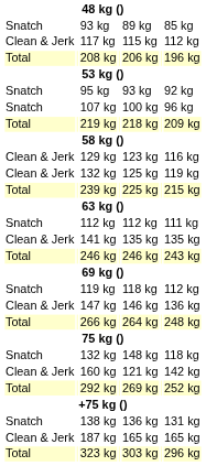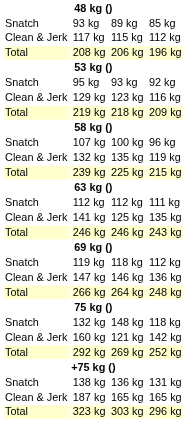 <table>
 <tr>
 <th colspan=7>48 kg ()</th>
 </tr>
 <tr>
 <td>Snatch</td>
 <td></td>
 <td>93 kg</td>
 <td></td>
 <td>89 kg</td>
 <td></td>
 <td>85 kg</td>
 </tr>
 <tr>
 <td>Clean & Jerk</td>
 <td></td>
 <td>117 kg</td>
 <td></td>
 <td>115 kg</td>
 <td></td>
 <td>112 kg</td>
 </tr>
 <tr bgcolor=ffffcc>
 <td>Total</td>
 <td></td>
 <td>208 kg</td>
 <td></td>
 <td>206 kg</td>
 <td></td>
 <td>196 kg</td>
 </tr>
 <tr>
 <th colspan=7>53 kg ()</th>
 </tr>
 <tr>
 <td>Snatch</td>
 <td></td>
 <td>95 kg</td>
 <td></td>
 <td>93 kg</td>
 <td></td>
 <td>92 kg</td>
 </tr>
 <tr>
-<td>Snatch</td>
+<td>Clean & Jerk</td>
 <td></td>
-<td>107 kg</td>
+<td>129 kg</td>
 <td></td>
-<td>100 kg</td>
+<td>123 kg</td>
 <td></td>
-<td>96 kg</td>
+<td>116 kg</td>
 </tr>
 <tr bgcolor=ffffcc>
 <td>Total</td>
 <td></td>
 <td>219 kg</td>
 <td></td>
 <td>218 kg</td>
 <td></td>
 <td>209 kg</td>
 </tr>
 <tr>
 <th colspan=7>58 kg ()</th>
 </tr>
 <tr>
-<td>Clean & Jerk</td>
+<td>Snatch</td>
 <td></td>
-<td>129 kg</td>
+<td>107 kg</td>
 <td></td>
-<td>123 kg</td>
+<td>100 kg</td>
 <td></td>
-<td>116 kg</td>
+<td>96 kg</td>
 </tr>
 <tr>
 <td>Clean & Jerk</td>
 <td></td>
 <td>132 kg</td>
 <td></td>
-<td>125 kg</td>
+<td>135 kg</td>
 <td></td>
 <td>119 kg</td>
 </tr>
 <tr bgcolor=ffffcc>
 <td>Total</td>
 <td></td>
 <td>239 kg</td>
 <td></td>
 <td>225 kg</td>
 <td></td>
 <td>215 kg</td>
 </tr>
 <tr>
 <th colspan=7>63 kg ()</th>
 </tr>
 <tr>
 <td>Snatch</td>
 <td></td>
 <td>112 kg</td>
 <td></td>
 <td>112 kg</td>
 <td></td>
 <td>111 kg</td>
 </tr>
 <tr>
 <td>Clean & Jerk</td>
 <td></td>
 <td>141 kg</td>
 <td></td>
-<td>135 kg</td>
+<td>125 kg</td>
 <td></td>
 <td>135 kg</td>
 </tr>
 <tr bgcolor=ffffcc>
 <td>Total</td>
 <td></td>
 <td>246 kg</td>
 <td></td>
 <td>246 kg</td>
 <td></td>
 <td>243 kg</td>
 </tr>
 <tr>
 <th colspan=7>69 kg ()</th>
 </tr>
 <tr>
 <td>Snatch</td>
 <td></td>
 <td>119 kg</td>
 <td></td>
 <td>118 kg</td>
 <td></td>
 <td>112 kg</td>
 </tr>
 <tr>
 <td>Clean & Jerk</td>
 <td></td>
 <td>147 kg</td>
 <td></td>
 <td>146 kg</td>
 <td></td>
 <td>136 kg</td>
 </tr>
 <tr bgcolor=ffffcc>
 <td>Total</td>
 <td></td>
 <td>266 kg</td>
 <td></td>
 <td>264 kg</td>
 <td></td>
 <td>248 kg</td>
 </tr>
 <tr>
 <th colspan=7>75 kg ()</th>
 </tr>
 <tr>
 <td>Snatch</td>
 <td></td>
 <td>132 kg<br></td>
 <td></td>
 <td>148 kg</td>
 <td></td>
 <td>118 kg</td>
 </tr>
 <tr>
 <td>Clean & Jerk</td>
 <td></td>
 <td>160 kg<br></td>
 <td></td>
 <td>121 kg</td>
 <td></td>
 <td>142 kg</td>
 </tr>
 <tr bgcolor=ffffcc>
 <td>Total</td>
 <td></td>
 <td>292 kg<br></td>
 <td></td>
 <td>269 kg</td>
 <td></td>
 <td>252 kg</td>
 </tr>
 <tr>
 <th colspan=7>+75 kg ()</th>
 </tr>
 <tr>
 <td>Snatch</td>
 <td></td>
 <td>138 kg</td>
 <td></td>
 <td>136 kg</td>
 <td></td>
 <td>131 kg</td>
 </tr>
 <tr>
 <td>Clean & Jerk</td>
 <td></td>
 <td>187 kg<br></td>
 <td></td>
 <td>165 kg</td>
 <td></td>
 <td>165 kg</td>
 </tr>
 <tr bgcolor=ffffcc>
 <td>Total</td>
 <td></td>
 <td>323 kg</td>
 <td></td>
 <td>303 kg</td>
 <td></td>
 <td>296 kg</td>
 </tr>
 </table>
